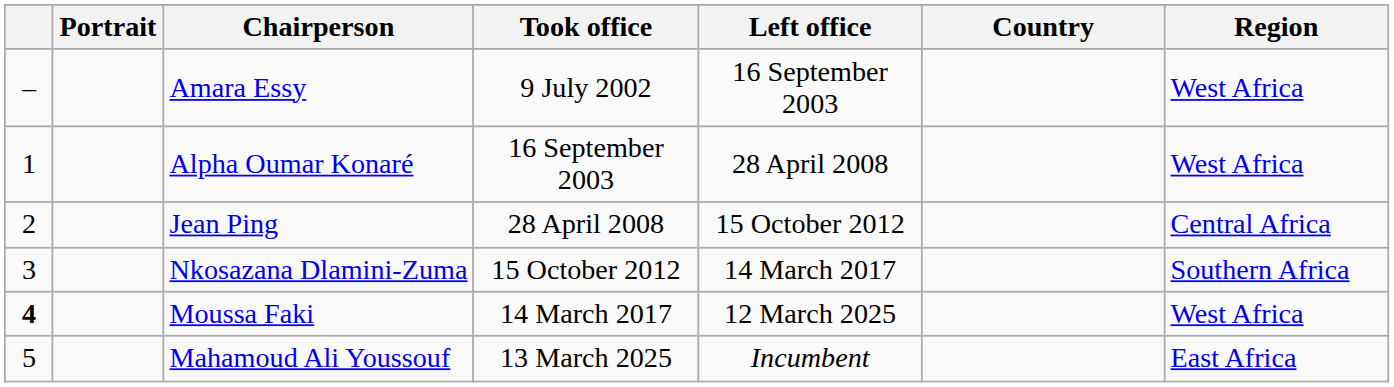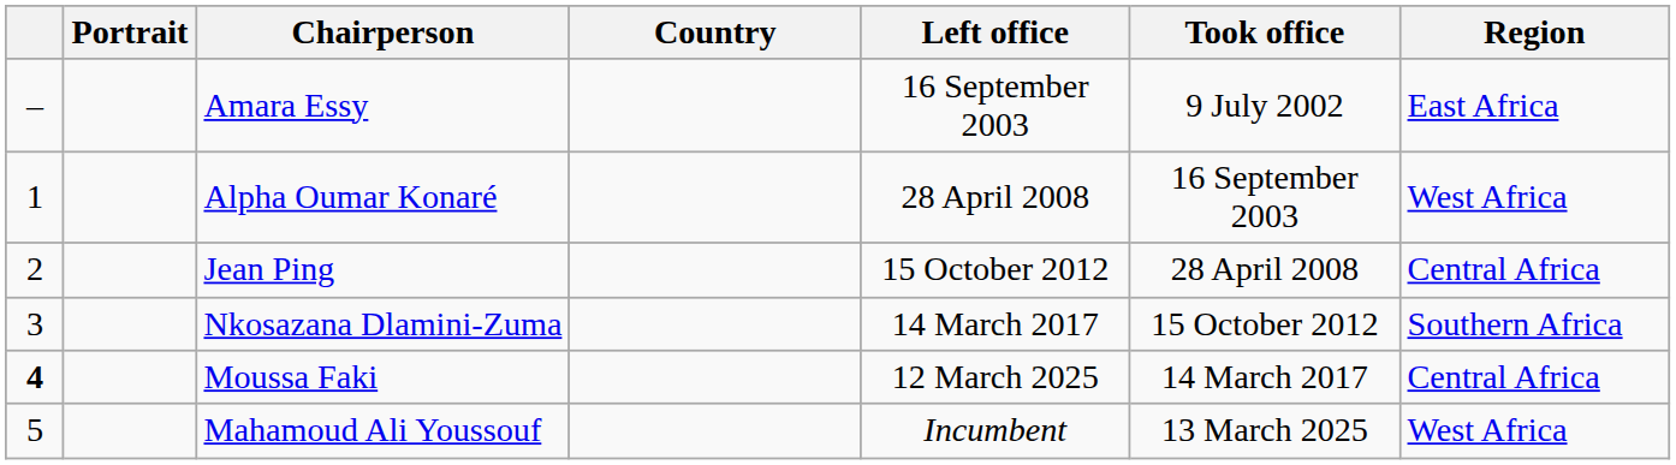 <table class="wikitable sortable">
 <tr>
 <th width=20px class=unsortable></th>
 <th class=unsortable>Portrait</th>
 <th>Chairperson</th>
+<th width=130px>Country</th>
+<th width=120px>Left office</th>
 <th width=120px>Took office</th>
-<th width=120px>Left office</th>
-<th width=130px>Country</th>
 <th width=120px>Region</th>
 </tr>
 <tr>
 <td align=center>–</td>
 <td></td>
 <td><a href='#'>Amara Essy</a><br></td>
+<td></td>
+<td align=center>16 September 2003</td>
 <td align=center>9 July 2002</td>
-<td align=center>16 September 2003</td>
-<td></td>
-<td><a href='#'>West Africa</a></td>
+<td><a href='#'>East Africa</a></td>
 </tr>
 <tr>
 <td align=center>1</td>
 <td></td>
 <td><a href='#'>Alpha Oumar Konaré</a></td>
+<td></td>
+<td align=center>28 April 2008</td>
 <td align=center>16 September 2003</td>
-<td align=center>28 April 2008</td>
-<td></td>
 <td><a href='#'>West Africa</a></td>
 </tr>
 <tr>
 <td align=center>2</td>
 <td></td>
 <td><a href='#'>Jean Ping</a></td>
+<td></td>
+<td align=center>15 October 2012</td>
 <td align=center>28 April 2008</td>
-<td align=center>15 October 2012</td>
-<td></td>
 <td><a href='#'>Central Africa</a></td>
 </tr>
 <tr>
 <td align=center>3</td>
 <td></td>
 <td><a href='#'>Nkosazana Dlamini-Zuma</a></td>
+<td></td>
+<td align=center>14 March 2017</td>
 <td align=center>15 October 2012</td>
-<td align=center>14 March 2017</td>
-<td></td>
 <td><a href='#'>Southern Africa</a></td>
 </tr>
 <tr>
 <td align=center><strong>4</strong></td>
 <td></td>
 <td><a href='#'>Moussa Faki</a></td>
+<td></td>
+<td align=center>12 March 2025</td>
 <td align=center>14 March 2017</td>
-<td align=center>12 March 2025</td>
-<td></td>
-<td><a href='#'>West Africa</a></td>
+<td><a href='#'>Central Africa</a></td>
 </tr>
 <tr>
 <td align=center>5</td>
 <td></td>
 <td><a href='#'>Mahamoud Ali Youssouf</a></td>
+<td></td>
+<td align=center><em>Incumbent</em></td>
 <td align=center>13 March 2025</td>
-<td align=center><em>Incumbent</em></td>
-<td></td>
-<td><a href='#'>East Africa</a></td>
+<td><a href='#'>West Africa</a></td>
 </tr>
 </table>
